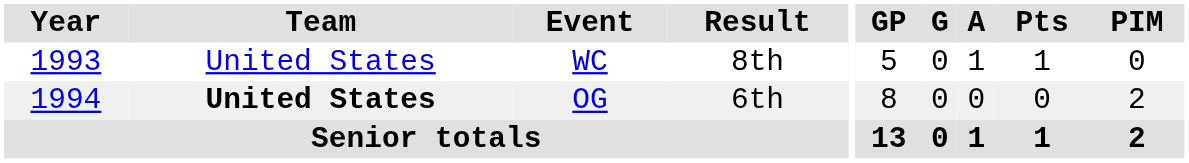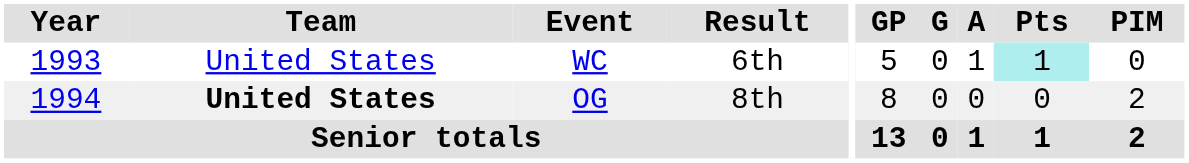 <table border="0" cellpadding="1" cellspacing="0" ID="Table3" style="text-align:center; width:40em">
 <tr ALIGN="center" bgcolor="#e0e0e0">
 <th>Year</th>
 <th>Team</th>
 <th>Event</th>
 <th>Result</th>
 <th rowspan="99" bgcolor="#ffffff"></th>
 <th>GP</th>
 <th>G</th>
 <th>A</th>
 <th>Pts</th>
 <th>PIM</th>
 </tr>
 <tr>
 <td><a href='#'>1993</a></td>
 <td><a href='#'>United States</a></td>
 <td><a href='#'>WC</a></td>
-<td>8th</td>
+<td>6th</td>
 <td>5</td>
 <td>0</td>
 <td>1</td>
-<td>1</td>
+<td style="background: paleturquoise;">1</td>
 <td>0</td>
 </tr>
 <tr bgcolor="#f0f0f0">
 <td><a href='#'>1994</a></td>
 <td><strong>United States</strong></td>
 <td><a href='#'>OG</a></td>
-<td>6th</td>
+<td>8th</td>
 <td>8</td>
 <td>0</td>
 <td>0</td>
 <td>0</td>
 <td>2</td>
 </tr>
 <tr bgcolor="#e0e0e0">
 <th colspan="4">Senior totals</th>
 <th>13</th>
 <th>0</th>
 <th>1</th>
 <th>1</th>
 <th>2</th>
 </tr>
 </table>
